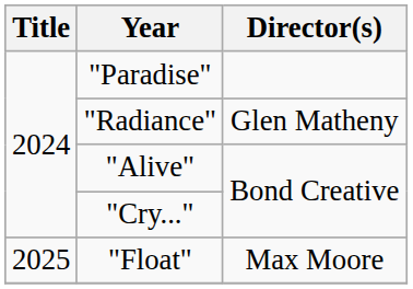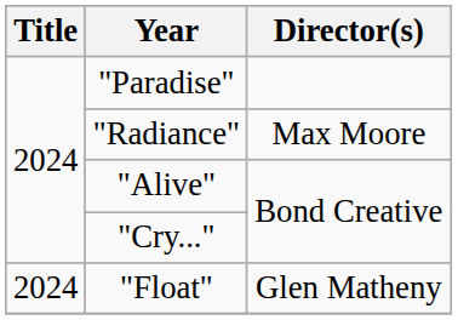 <table class="wikitable plainrowheaders" style="text-align:center;">
 <tr>
 <th scope="col">Title</th>
 <th scope="col">Year</th>
 <th scope="col">Director(s)</th>
 </tr>
 <tr>
 <td rowspan="4">2024</td>
 <td>"Paradise"</td>
 <td></td>
 </tr>
 <tr>
 <td>"Radiance"</td>
-<td>Glen Matheny</td>
+<td>Max Moore</td>
 </tr>
 <tr>
 <td>"Alive"</td>
 <td rowspan="2">Bond Creative</td>
 </tr>
 <tr>
 <td>"Cry..."</td>
 </tr>
 <tr>
-<td>2025</td>
+<td>2024</td>
 <td>"Float"</td>
-<td>Max Moore</td>
+<td>Glen Matheny</td>
 </tr>
 <tr>
 </tr>
 </table>
